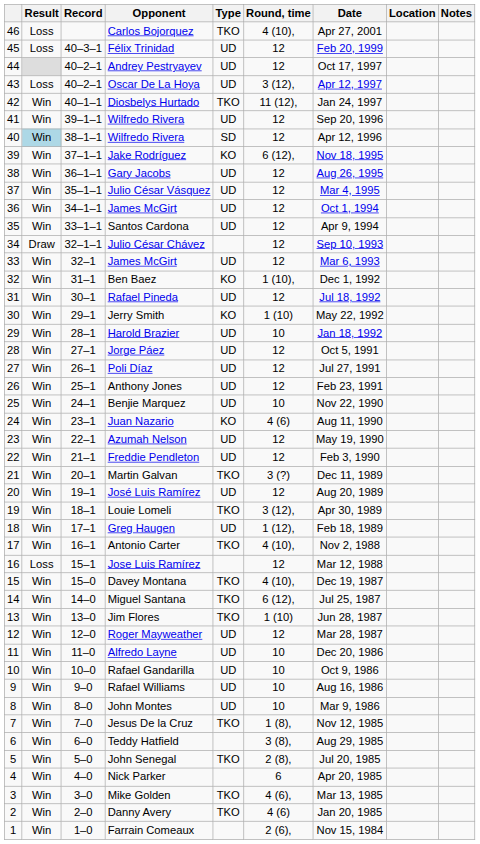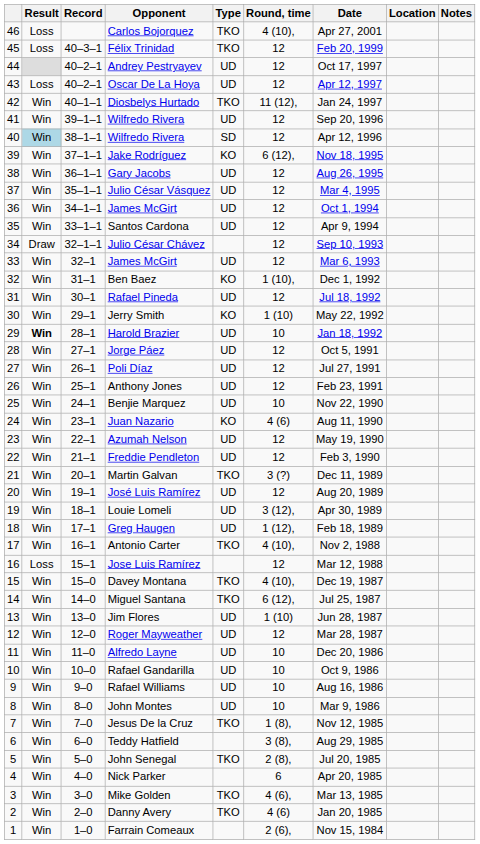 <table class="wikitable" style="text-align:center">
 <tr>
 <th></th>
 <th>Result</th>
 <th>Record</th>
 <th>Opponent</th>
 <th>Type</th>
 <th>Round, time</th>
 <th>Date</th>
 <th>Location</th>
 <th>Notes</th>
 </tr>
 <tr>
 <td>46</td>
 <td>Loss</td>
 <td></td>
 <td style="text-align:left;"><a href='#'>Carlos Bojorquez</a></td>
 <td>TKO</td>
 <td>4 (10), </td>
 <td>Apr 27, 2001</td>
 <td style="text-align:left;"></td>
 <td style="text-align:left;"></td>
 </tr>
 <tr>
 <td>45</td>
 <td>Loss</td>
 <td>40–3–1 </td>
 <td style="text-align:left;"><a href='#'>Félix Trinidad</a></td>
-<td>UD</td>
+<td>TKO</td>
 <td>12</td>
 <td><a href='#'>Feb 20, 1999</a></td>
 <td style="text-align:left;"></td>
 <td style="text-align:left;"></td>
 </tr>
 <tr>
 <td>44</td>
 <td style="background:#DDD"></td>
 <td>40–2–1 </td>
 <td style="text-align:left;"><a href='#'>Andrey Pestryayev</a></td>
 <td>UD</td>
 <td>12</td>
 <td>Oct 17, 1997</td>
 <td style="text-align:left;"></td>
 <td style="text-align:left;"></td>
 </tr>
 <tr>
 <td>43</td>
 <td>Loss</td>
 <td>40–2–1</td>
 <td style="text-align:left;"><a href='#'>Oscar De La Hoya</a></td>
 <td>UD</td>
-<td>3 (12), </td>
+<td>12</td>
 <td><a href='#'>Apr 12, 1997</a></td>
 <td style="text-align:left;"></td>
 <td style="text-align:left;"></td>
 </tr>
 <tr>
 <td>42</td>
 <td>Win</td>
 <td>40–1–1</td>
 <td style="text-align:left;"><a href='#'>Diosbelys Hurtado</a></td>
 <td>TKO</td>
 <td>11 (12), </td>
 <td>Jan 24, 1997</td>
 <td style="text-align:left;"></td>
 <td style="text-align:left;"></td>
 </tr>
 <tr>
 <td>41</td>
 <td>Win</td>
 <td>39–1–1</td>
 <td style="text-align:left;"><a href='#'>Wilfredo Rivera</a></td>
 <td>UD</td>
 <td>12</td>
 <td>Sep 20, 1996</td>
 <td style="text-align:left;"></td>
 <td style="text-align:left;"></td>
 </tr>
 <tr>
 <td>40</td>
 <td style="background: lightblue;">Win</td>
 <td>38–1–1</td>
 <td style="text-align:left;"><a href='#'>Wilfredo Rivera</a></td>
 <td>SD</td>
 <td>12</td>
 <td>Apr 12, 1996</td>
 <td style="text-align:left;"></td>
 <td style="text-align:left;"></td>
 </tr>
 <tr>
 <td>39</td>
 <td>Win</td>
 <td>37–1–1</td>
 <td style="text-align:left;"><a href='#'>Jake Rodríguez</a></td>
 <td>KO</td>
 <td>6 (12), </td>
 <td><a href='#'>Nov 18, 1995</a></td>
 <td style="text-align:left;"></td>
 <td style="text-align:left;"></td>
 </tr>
 <tr>
 <td>38</td>
 <td>Win</td>
 <td>36–1–1</td>
 <td style="text-align:left;"><a href='#'>Gary Jacobs</a></td>
 <td>UD</td>
 <td>12</td>
 <td><a href='#'>Aug 26, 1995</a></td>
 <td style="text-align:left;"></td>
 <td style="text-align:left;"></td>
 </tr>
 <tr>
 <td>37</td>
 <td>Win</td>
 <td>35–1–1</td>
 <td style="text-align:left;"><a href='#'>Julio César Vásquez</a></td>
 <td>UD</td>
 <td>12</td>
 <td><a href='#'>Mar 4, 1995</a></td>
 <td style="text-align:left;"></td>
 <td style="text-align:left;"></td>
 </tr>
 <tr>
 <td>36</td>
 <td>Win</td>
 <td>34–1–1</td>
 <td style="text-align:left;"><a href='#'>James McGirt</a></td>
 <td>UD</td>
 <td>12</td>
 <td><a href='#'>Oct 1, 1994</a></td>
 <td style="text-align:left;"></td>
 <td style="text-align:left;"></td>
 </tr>
 <tr>
 <td>35</td>
 <td>Win</td>
 <td>33–1–1</td>
 <td style="text-align:left;">Santos Cardona</td>
 <td>UD</td>
 <td>12</td>
 <td>Apr 9, 1994</td>
 <td style="text-align:left;"></td>
 <td style="text-align:left;"></td>
 </tr>
 <tr>
 <td>34</td>
 <td>Draw</td>
 <td>32–1–1</td>
 <td style="text-align:left;"><a href='#'>Julio César Chávez</a></td>
 <td></td>
 <td>12</td>
 <td><a href='#'>Sep 10, 1993</a></td>
 <td style="text-align:left;"></td>
 <td style="text-align:left;"></td>
 </tr>
 <tr>
 <td>33</td>
 <td>Win</td>
 <td>32–1</td>
 <td style="text-align:left;"><a href='#'>James McGirt</a></td>
 <td>UD</td>
 <td>12</td>
 <td><a href='#'>Mar 6, 1993</a></td>
 <td style="text-align:left;"></td>
 <td style="text-align:left;"></td>
 </tr>
 <tr>
 <td>32</td>
 <td>Win</td>
 <td>31–1</td>
 <td style="text-align:left;">Ben Baez</td>
 <td>KO</td>
 <td>1 (10), </td>
 <td>Dec 1, 1992</td>
 <td style="text-align:left;"></td>
 <td></td>
 </tr>
 <tr>
 <td>31</td>
 <td>Win</td>
 <td>30–1</td>
 <td style="text-align:left;"><a href='#'>Rafael Pineda</a></td>
 <td>UD</td>
 <td>12</td>
 <td><a href='#'>Jul 18, 1992</a></td>
 <td style="text-align:left;"></td>
 <td style="text-align:left;"></td>
 </tr>
 <tr>
 <td>30</td>
 <td>Win</td>
 <td>29–1</td>
 <td style="text-align:left;">Jerry Smith</td>
 <td>KO</td>
 <td>1 (10)</td>
 <td>May 22, 1992</td>
 <td style="text-align:left;"></td>
 <td></td>
 </tr>
 <tr>
 <td>29</td>
-<td>Win</td>
+<td><strong>Win</strong></td>
 <td>28–1</td>
 <td style="text-align:left;"><a href='#'>Harold Brazier</a></td>
 <td>UD</td>
 <td>10</td>
 <td><a href='#'>Jan 18, 1992</a></td>
 <td style="text-align:left;"></td>
 <td></td>
 </tr>
 <tr>
 <td>28</td>
 <td>Win</td>
 <td>27–1</td>
 <td style="text-align:left;"><a href='#'>Jorge Páez</a></td>
 <td>UD</td>
 <td>12</td>
 <td>Oct 5, 1991</td>
 <td style="text-align:left;"></td>
 <td style="text-align:left;"></td>
 </tr>
 <tr>
 <td>27</td>
 <td>Win</td>
 <td>26–1</td>
 <td style="text-align:left;"><a href='#'>Poli Díaz</a></td>
 <td>UD</td>
 <td>12</td>
 <td>Jul 27, 1991</td>
 <td style="text-align:left;"></td>
 <td style="text-align:left;"></td>
 </tr>
 <tr>
 <td>26</td>
 <td>Win</td>
 <td>25–1</td>
 <td style="text-align:left;">Anthony Jones</td>
 <td>UD</td>
 <td>12</td>
 <td>Feb 23, 1991</td>
 <td style="text-align:left;"></td>
 <td style="text-align:left;"></td>
 </tr>
 <tr>
 <td>25</td>
 <td>Win</td>
 <td>24–1</td>
 <td style="text-align:left;">Benjie Marquez</td>
 <td>UD</td>
 <td>10</td>
 <td>Nov 22, 1990</td>
 <td style="text-align:left;"></td>
 <td></td>
 </tr>
 <tr>
 <td>24</td>
 <td>Win</td>
 <td>23–1</td>
 <td style="text-align:left;"><a href='#'>Juan Nazario</a></td>
 <td>KO</td>
 <td>4 (6)</td>
 <td>Aug 11, 1990</td>
 <td style="text-align:left;"></td>
 <td style="text-align:left;"></td>
 </tr>
 <tr>
 <td>23</td>
 <td>Win</td>
 <td>22–1</td>
 <td style="text-align:left;"><a href='#'>Azumah Nelson</a></td>
 <td>UD</td>
 <td>12</td>
 <td>May 19, 1990</td>
 <td style="text-align:left;"></td>
 <td style="text-align:left;"></td>
 </tr>
 <tr>
 <td>22</td>
 <td>Win</td>
 <td>21–1</td>
 <td style="text-align:left;"><a href='#'>Freddie Pendleton</a></td>
 <td>UD</td>
 <td>12</td>
 <td>Feb 3, 1990</td>
 <td style="text-align:left;"></td>
 <td style="text-align:left;"></td>
 </tr>
 <tr>
 <td>21</td>
 <td>Win</td>
 <td>20–1</td>
 <td style="text-align:left;">Martin Galvan</td>
 <td>TKO</td>
 <td>3 (?)</td>
 <td>Dec 11, 1989</td>
 <td style="text-align:left;"></td>
 <td></td>
 </tr>
 <tr>
 <td>20</td>
 <td>Win</td>
 <td>19–1</td>
 <td style="text-align:left;"><a href='#'>José Luis Ramírez</a></td>
 <td>UD</td>
 <td>12</td>
 <td>Aug 20, 1989</td>
 <td style="text-align:left;"></td>
 <td style="text-align:left;"></td>
 </tr>
 <tr>
 <td>19</td>
 <td>Win</td>
 <td>18–1</td>
 <td style="text-align:left;">Louie Lomeli</td>
-<td>TKO</td>
+<td>UD</td>
 <td>3 (12), </td>
 <td>Apr 30, 1989</td>
 <td style="text-align:left;"></td>
 <td style="text-align:left;"></td>
 </tr>
 <tr>
 <td>18</td>
 <td>Win</td>
 <td>17–1</td>
 <td style="text-align:left;"><a href='#'>Greg Haugen</a></td>
 <td>UD</td>
 <td>1 (12), </td>
 <td>Feb 18, 1989</td>
 <td style="text-align:left;"></td>
 <td style="text-align:left;"></td>
 </tr>
 <tr>
 <td>17</td>
 <td>Win</td>
 <td>16–1</td>
 <td style="text-align:left;">Antonio Carter</td>
 <td>TKO</td>
 <td>4 (10), </td>
 <td>Nov 2, 1988</td>
 <td style="text-align:left;"></td>
 <td></td>
 </tr>
 <tr>
 <td>16</td>
 <td>Loss</td>
 <td>15–1</td>
 <td style="text-align:left;"><a href='#'>Jose Luis Ramírez</a></td>
 <td></td>
 <td>12</td>
 <td>Mar 12, 1988</td>
 <td style="text-align:left;"></td>
 <td style="text-align:left;"></td>
 </tr>
 <tr>
 <td>15</td>
 <td>Win</td>
 <td>15–0</td>
 <td style="text-align:left;">Davey Montana</td>
 <td>TKO</td>
 <td>4 (10), </td>
 <td>Dec 19, 1987</td>
 <td style="text-align:left;"></td>
 <td></td>
 </tr>
 <tr>
 <td>14</td>
 <td>Win</td>
 <td>14–0</td>
 <td style="text-align:left;">Miguel Santana</td>
 <td>TKO</td>
 <td>6 (12), </td>
 <td>Jul 25, 1987</td>
 <td style="text-align:left;"></td>
 <td style="text-align:left;"></td>
 </tr>
 <tr>
 <td>13</td>
 <td>Win</td>
 <td>13–0</td>
 <td style="text-align:left;">Jim Flores</td>
-<td>TKO</td>
+<td>UD</td>
 <td>1 (10)</td>
 <td>Jun 28, 1987</td>
 <td style="text-align:left;"></td>
 <td></td>
 </tr>
 <tr>
 <td>12</td>
 <td>Win</td>
 <td>12–0</td>
 <td style="text-align:left;"><a href='#'>Roger Mayweather</a></td>
 <td>UD</td>
 <td>12</td>
 <td>Mar 28, 1987</td>
 <td style="text-align:left;"></td>
 <td style="text-align:left;"></td>
 </tr>
 <tr>
 <td>11</td>
 <td>Win</td>
 <td>11–0</td>
 <td style="text-align:left;"><a href='#'>Alfredo Layne</a></td>
 <td>UD</td>
 <td>10</td>
 <td>Dec 20, 1986</td>
 <td style="text-align:left;"></td>
 <td></td>
 </tr>
 <tr>
 <td>10</td>
 <td>Win</td>
 <td>10–0</td>
 <td style="text-align:left;">Rafael Gandarilla</td>
 <td>UD</td>
 <td>10</td>
 <td>Oct 9, 1986</td>
 <td style="text-align:left;"></td>
 <td></td>
 </tr>
 <tr>
 <td>9</td>
 <td>Win</td>
 <td>9–0</td>
 <td style="text-align:left;">Rafael Williams</td>
 <td>UD</td>
 <td>10</td>
 <td>Aug 16, 1986</td>
 <td style="text-align:left;"></td>
 <td></td>
 </tr>
 <tr>
 <td>8</td>
 <td>Win</td>
 <td>8–0</td>
 <td style="text-align:left;">John Montes</td>
 <td>UD</td>
 <td>10</td>
 <td>Mar 9, 1986</td>
 <td style="text-align:left;"></td>
 <td></td>
 </tr>
 <tr>
 <td>7</td>
 <td>Win</td>
 <td>7–0</td>
 <td style="text-align:left;">Jesus De la Cruz</td>
 <td>TKO</td>
 <td>1 (8), </td>
 <td>Nov 12, 1985</td>
 <td style="text-align:left;"></td>
 <td></td>
 </tr>
 <tr>
 <td>6</td>
 <td>Win</td>
 <td>6–0</td>
 <td style="text-align:left;">Teddy Hatfield</td>
 <td></td>
 <td>3 (8), </td>
 <td>Aug 29, 1985</td>
 <td style="text-align:left;"></td>
 <td></td>
 </tr>
 <tr>
 <td>5</td>
 <td>Win</td>
 <td>5–0</td>
 <td style="text-align:left;">John Senegal</td>
 <td>TKO</td>
 <td>2 (8), </td>
 <td>Jul 20, 1985</td>
 <td style="text-align:left;"></td>
 <td></td>
 </tr>
 <tr>
 <td>4</td>
 <td>Win</td>
 <td>4–0</td>
 <td style="text-align:left;">Nick Parker</td>
 <td></td>
 <td>6</td>
 <td>Apr 20, 1985</td>
 <td style="text-align:left;"></td>
 <td></td>
 </tr>
 <tr>
 <td>3</td>
 <td>Win</td>
 <td>3–0</td>
 <td style="text-align:left;">Mike Golden</td>
 <td>TKO</td>
 <td>4 (6), </td>
 <td>Mar 13, 1985</td>
 <td style="text-align:left;"></td>
 <td></td>
 </tr>
 <tr>
 <td>2</td>
 <td>Win</td>
 <td>2–0</td>
 <td style="text-align:left;">Danny Avery</td>
 <td>TKO</td>
 <td>4 (6)</td>
 <td>Jan 20, 1985</td>
 <td style="text-align:left;"></td>
 <td></td>
 </tr>
 <tr>
 <td>1</td>
 <td>Win</td>
 <td>1–0</td>
 <td style="text-align:left;">Farrain Comeaux</td>
 <td></td>
 <td>2 (6), </td>
 <td>Nov 15, 1984</td>
 <td style="text-align:left;"></td>
 <td></td>
 </tr>
 </table>
